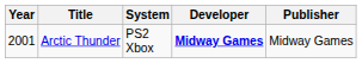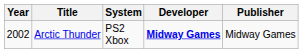 <table class="wikitable">
 <tr>
 <th>Year</th>
 <th>Title</th>
 <th>System</th>
 <th>Developer</th>
 <th>Publisher</th>
 </tr>
 <tr>
-<td>2001</td>
+<td>2002</td>
 <td><a href='#'>Arctic Thunder</a></td>
 <td>PS2<br>Xbox</td>
 <td><strong><a href='#'>Midway Games</a></strong></td>
 <td>Midway Games</td>
 </tr>
 </table>
